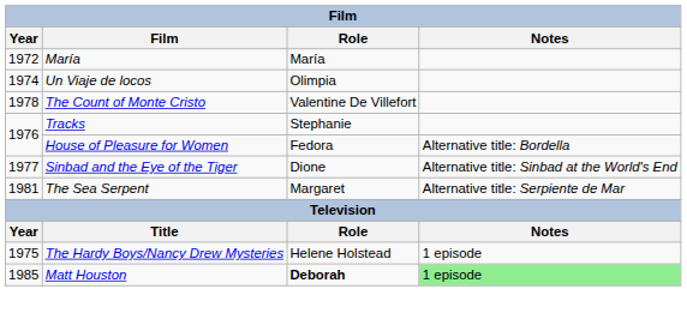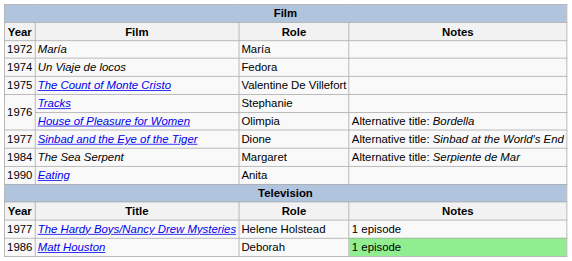 <table class="wikitable" style="font-size: 90%;">
 <tr>
 <th colspan="4" style="background: LightSteelBlue;">Film</th>
 </tr>
 <tr>
 <th>Year</th>
 <th>Film</th>
 <th>Role</th>
 <th>Notes</th>
 </tr>
 <tr>
 <td>1972</td>
 <td><em>María</em></td>
 <td>María</td>
 <td></td>
 </tr>
 <tr>
 <td>1974</td>
 <td><em>Un Viaje de locos</em></td>
-<td>Olimpia</td>
+<td>Fedora</td>
 <td></td>
 </tr>
 <tr>
-<td>1978</td>
+<td>1975</td>
 <td><em><a href='#'>The Count of Monte Cristo</a></em></td>
 <td>Valentine De Villefort</td>
 <td></td>
 </tr>
 <tr>
 <td rowspan=2>1976</td>
 <td><em><a href='#'>Tracks</a></em></td>
 <td>Stephanie</td>
 <td></td>
 </tr>
 <tr>
 <td><em><a href='#'>House of Pleasure for Women</a></em></td>
-<td>Fedora</td>
+<td>Olimpia</td>
 <td>Alternative title: <em>Bordella</em></td>
 </tr>
 <tr>
 <td>1977</td>
 <td><em><a href='#'>Sinbad and the Eye of the Tiger</a></em></td>
 <td>Dione</td>
 <td>Alternative title: <em>Sinbad at the World's End</em></td>
 </tr>
 <tr>
-<td>1981</td>
+<td>1984</td>
 <td><em>The Sea Serpent</em></td>
 <td>Margaret</td>
 <td>Alternative title: <em>Serpiente de Mar</em></td>
+</tr>
+<tr>
+<td>1990</td>
+<td><em><a href='#'>Eating</a></em></td>
+<td>Anita</td>
+<td></td>
 </tr>
 <tr>
 <th colspan="4" style="background: LightSteelBlue;">Television</th>
 </tr>
 <tr>
 <th>Year</th>
 <th>Title</th>
 <th>Role</th>
 <th>Notes</th>
 </tr>
 <tr>
-<td>1975</td>
+<td>1977</td>
 <td><em><a href='#'>The Hardy Boys/Nancy Drew Mysteries</a></em></td>
 <td>Helene Holstead</td>
 <td>1 episode</td>
 </tr>
 <tr>
-<td>1985</td>
+<td>1986</td>
 <td><em><a href='#'>Matt Houston</a></em></td>
-<td><strong>Deborah</strong></td>
+<td>Deborah</td>
 <td style="background: lightgreen;">1 episode</td>
 </tr>
 </table>
